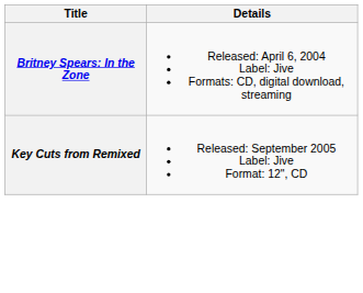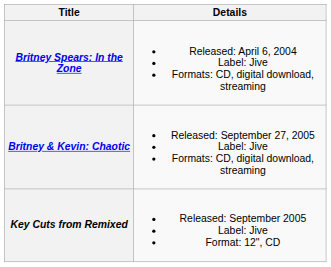 <table class="wikitable plainrowheaders" style="text-align:center;">
 <tr>
 <th scope="col" style="width:12em;">Title</th>
 <th scope="col" style="width:18em;">Details</th>
 </tr>
 <tr>
 <th scope="row"><em><a href='#'>Britney Spears: In the Zone</a></em></th>
 <td><br><ul><li>Released: April 6, 2004</li><li>Label: Jive</li><li>Formats: CD, digital download, streaming</li></ul></td>
 </tr>
 <tr>
+<th scope="row"><em><a href='#'>Britney & Kevin: Chaotic</a></em></th>
+<td><br><ul><li>Released: September 27, 2005</li><li>Label: Jive</li><li>Formats: CD, digital download, streaming</li></ul></td>
+</tr>
+<tr>
 <th scope="row"><em>Key Cuts from Remixed</em></th>
 <td><br><ul><li>Released: September 2005</li><li>Label: Jive</li><li>Format: 12", CD</li></ul></td>
 </tr>
 </table>
